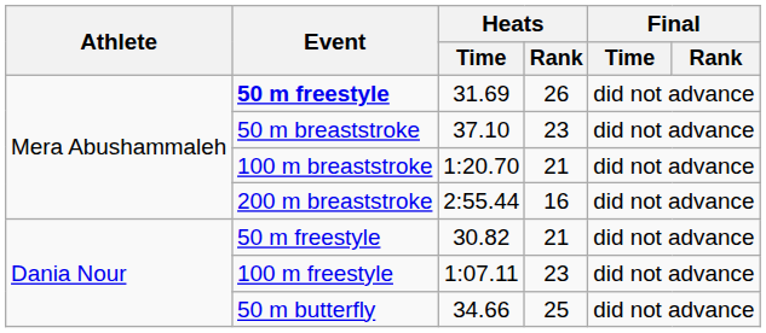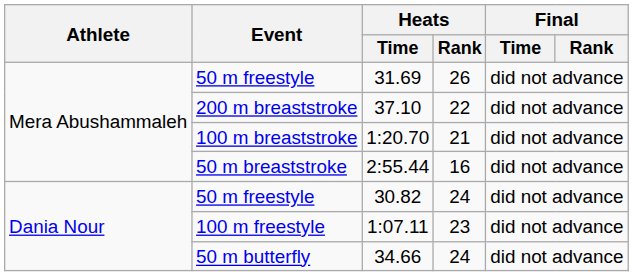 <table class=wikitable style=font-size:90%;text-align:center>
 <tr>
 <th rowspan="2">Athlete</th>
 <th rowspan="2">Event</th>
 <th colspan="2">Heats</th>
 <th colspan="2">Final</th>
 </tr>
 <tr style="font-size:95%">
 <th>Time</th>
 <th>Rank</th>
 <th>Time</th>
 <th>Rank</th>
 </tr>
 <tr>
 <td align=left rowspan=4>Mera Abushammaleh</td>
-<td align=left><strong><a href='#'>50 m freestyle</a></strong></td>
+<td align=left><a href='#'>50 m freestyle</a></td>
 <td>31.69</td>
 <td>26</td>
 <td colspan=2>did not advance</td>
 </tr>
 <tr>
-<td align=left><a href='#'>50 m breaststroke</a></td>
+<td align=left><a href='#'>200 m breaststroke</a></td>
 <td>37.10</td>
-<td>23</td>
+<td>22</td>
 <td colspan=2>did not advance</td>
 </tr>
 <tr>
 <td align=left><a href='#'>100 m breaststroke</a></td>
 <td>1:20.70</td>
 <td>21</td>
 <td colspan=2>did not advance</td>
 </tr>
 <tr>
-<td align=left><a href='#'>200 m breaststroke</a></td>
+<td align=left><a href='#'>50 m breaststroke</a></td>
 <td>2:55.44</td>
 <td>16</td>
 <td colspan=2>did not advance</td>
 </tr>
 <tr>
 <td align=left rowspan=3><a href='#'>Dania Nour</a></td>
 <td align=left><a href='#'>50 m freestyle</a></td>
 <td>30.82</td>
-<td>21</td>
+<td>24</td>
 <td colspan=2>did not advance</td>
 </tr>
 <tr>
 <td align=left><a href='#'>100 m freestyle</a></td>
 <td>1:07.11</td>
 <td>23</td>
 <td colspan=2>did not advance</td>
 </tr>
 <tr>
 <td align=left><a href='#'>50 m butterfly</a></td>
 <td>34.66</td>
-<td>25</td>
+<td>24</td>
 <td colspan=2>did not advance</td>
 </tr>
 </table>
